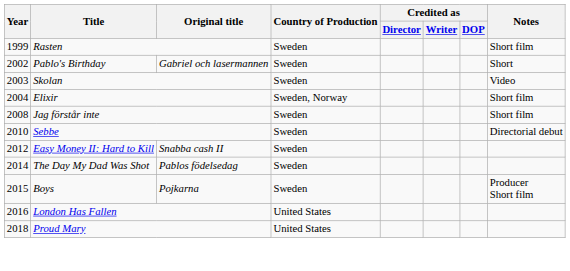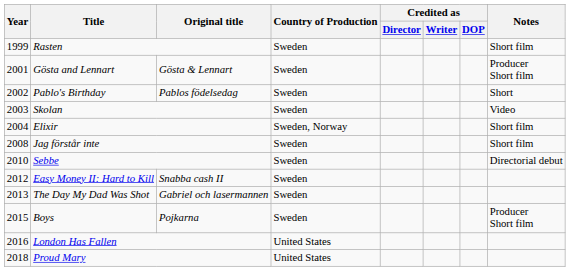 <table class="wikitable">
 <tr>
 <th rowspan="2">Year</th>
 <th rowspan="2">Title</th>
 <th rowspan="2">Original title</th>
 <th rowspan="2">Country of Production</th>
 <th colspan="3">Credited as</th>
 <th rowspan="2">Notes</th>
 </tr>
 <tr>
 <th><a href='#'>Director</a></th>
 <th><a href='#'>Writer</a></th>
 <th><a href='#'>DOP</a></th>
 </tr>
 <tr>
 <td>1999</td>
 <td colspan="2"><em>Rasten</em></td>
 <td>Sweden</td>
 <td></td>
 <td></td>
 <td></td>
 <td>Short film</td>
 </tr>
 <tr>
+<td>2001</td>
+<td><em>Gösta and Lennart</em></td>
+<td><em>Gösta & Lennart</em></td>
+<td>Sweden</td>
+<td></td>
+<td></td>
+<td></td>
+<td>Producer<br>Short film</td>
+</tr>
+<tr>
 <td>2002</td>
 <td><em>Pablo's Birthday</em></td>
-<td><em>Gabriel och lasermannen</em></td>
+<td><em>Pablos födelsedag</em></td>
 <td>Sweden</td>
 <td></td>
 <td></td>
 <td></td>
 <td>Short</td>
 </tr>
 <tr>
 <td>2003</td>
 <td colspan="2"><em>Skolan</em></td>
 <td>Sweden</td>
 <td></td>
 <td></td>
 <td></td>
 <td>Video</td>
 </tr>
 <tr>
 <td>2004</td>
 <td colspan="2"><em>Elixir</em></td>
 <td>Sweden, Norway</td>
 <td></td>
 <td></td>
 <td></td>
 <td>Short film</td>
 </tr>
 <tr>
 <td>2008</td>
 <td colspan="2"><em>Jag förstår inte</em></td>
 <td>Sweden</td>
 <td></td>
 <td></td>
 <td></td>
 <td>Short film</td>
 </tr>
 <tr>
 <td>2010</td>
 <td colspan="2"><em><a href='#'>Sebbe</a></em></td>
 <td>Sweden</td>
 <td></td>
 <td></td>
 <td></td>
 <td>Directorial debut</td>
 </tr>
 <tr>
 <td>2012</td>
 <td><em><a href='#'>Easy Money II: Hard to Kill</a></em></td>
 <td><em>Snabba cash II</em></td>
 <td>Sweden</td>
 <td></td>
 <td></td>
 <td></td>
 <td></td>
 </tr>
 <tr>
-<td>2014</td>
+<td>2013</td>
 <td><em>The Day My Dad Was Shot</em></td>
-<td><em>Pablos födelsedag</em></td>
+<td><em>Gabriel och lasermannen</em></td>
 <td>Sweden</td>
 <td></td>
 <td></td>
 <td></td>
 <td></td>
 </tr>
 <tr>
 <td>2015</td>
 <td Boys (2015 film)><em>Boys</em></td>
 <td><em>Pojkarna</em></td>
 <td>Sweden</td>
 <td></td>
 <td></td>
 <td></td>
 <td>Producer<br>Short film</td>
 </tr>
 <tr>
 <td>2016</td>
 <td colspan="2"><em><a href='#'>London Has Fallen</a></em></td>
 <td>United States</td>
 <td></td>
 <td></td>
 <td></td>
 <td></td>
 </tr>
 <tr>
 <td>2018</td>
 <td colspan="2"><em><a href='#'>Proud Mary</a></em></td>
 <td>United States</td>
 <td></td>
 <td></td>
 <td></td>
 <td></td>
 </tr>
 </table>
